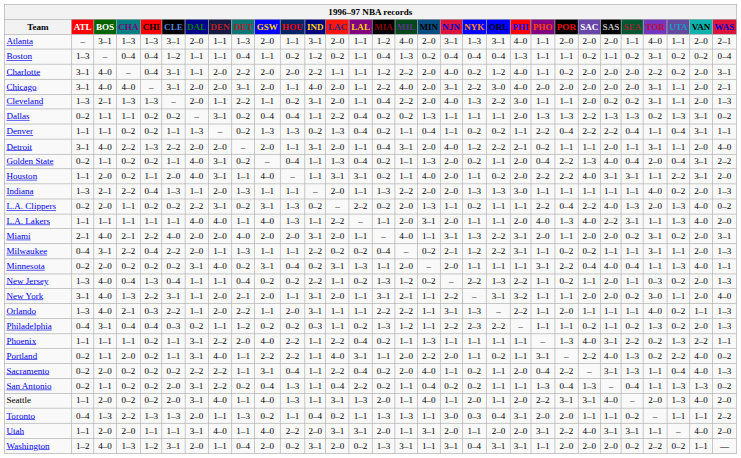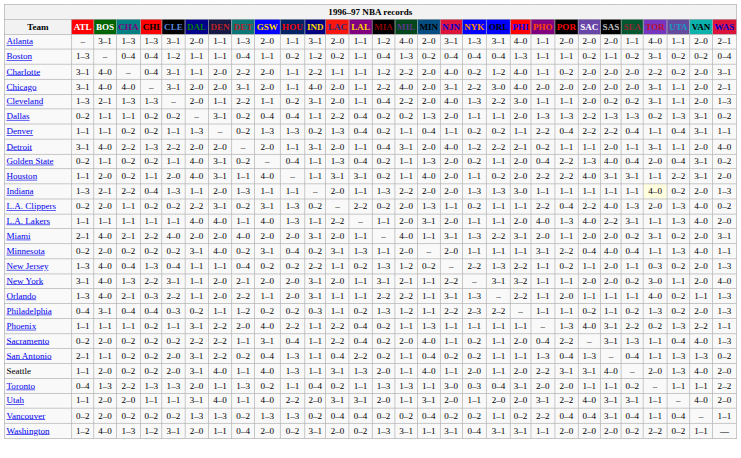 <table class="wikitable" style="font-size:90%; text-align:center;">
 <tr>
 <th colspan=30>1996–97 NBA records</th>
 </tr>
 <tr>
 <th width=100>Team</th>
 <th style="background:#FF0000;color:#FFFFFF;width=35">ATL</th>
 <th style="background:#006400;color:#FFFFFF;width=35">BOS</th>
 <th style="background:#008080;color:#800080;width=35">CHA</th>
 <th style="background:#FF0000;color:#000000;width=35">CHI</th>
 <th style="background:#000000;color:#5787DC;width=35">CLE</th>
 <th style="background:#00008B;color:#008000;width=35">DAL</th>
 <th style="background:#141A44;color:#BC2224;width=35">DEN</th>
 <th style="background:#0C7674;color:#BB222C;width=35">DET</th>
 <th style="background:#0000FF;color:#FFD700;width=35">GSW</th>
 <th style="background:#002366;color:#FF0000;width=35">HOU</th>
 <th style="background:#000080;color:#FFD700;width=35">IND</th>
 <th style="background:#F9160D;color:#1A2E8B;width=35">LAC</th>
 <th style="background:#800080;color:#FFD700;width=35">LAL</th>
 <th style="background:#000000;color:#8B0000;width=35">MIA</th>
 <th style="background:#00471B;color:#5C378A;width=35">MIL</th>
 <th style="background:#044D80;color:#000000;width=35">MIN</th>
 <th style="background:#DC143C;color:#0000CD;width=35">NJN</th>
 <th style="background:#0000FF;color:#FF8C00;width=35">NYK</th>
 <th style="background:#0000FF;color:#000000;width=35">ORL</th>
 <th style="background:#FF0000;color:#0000FF;width=35">PHI</th>
 <th style="background:#800080;color:#FF4500;width=35">PHO</th>
 <th style="background:#000000;color:#FF0000;width=35">POR</th>
 <th style="background:#6846A8;color:#FFFFFF;width=35">SAC</th>
 <th style="background:#000000;color:#C0C0C0;width=35">SAS</th>
 <th style="background:#005831;color:#992634;width=35">SEA</th>
 <th style="background:#7436BF;color:#BE0F34;width=35">TOR</th>
 <th style="background:#644A9C;color:#149BC7;width=35">UTA</th>
 <th style="background:#0CB2AC;color:#000000;width=35">VAN</th>
 <th style="background:#DC143C;color:#0000CD;width=35">WAS</th>
 </tr>
 <tr>
 <td style="text-align:left;"><a href='#'>Atlanta</a></td>
 <td>–</td>
 <td>3–1</td>
 <td>1–3</td>
 <td>1–3</td>
 <td>3–1</td>
 <td>2–0</td>
 <td>1–1</td>
 <td>1–3</td>
 <td>2–0</td>
 <td>1–1</td>
 <td>3–1</td>
 <td>2–0</td>
 <td>1–1</td>
 <td>1–2</td>
 <td>4–0</td>
 <td>2–0</td>
 <td>3–1</td>
 <td>1–3</td>
 <td>3–1</td>
 <td>4–0</td>
 <td>1–1</td>
 <td>2–0</td>
 <td>2–0</td>
 <td>2–0</td>
 <td>1–1</td>
 <td>4–0</td>
 <td>1–1</td>
 <td>2–0</td>
 <td>2–1</td>
 </tr>
 <tr>
 <td style="text-align:left;"><a href='#'>Boston</a></td>
 <td>1–3</td>
 <td>–</td>
 <td>0–4</td>
 <td>0–4</td>
 <td>1–2</td>
 <td>1–1</td>
 <td>1–1</td>
 <td>0–4</td>
 <td>1–1</td>
 <td>0–2</td>
 <td>1–2</td>
 <td>0–2</td>
 <td>1–1</td>
 <td>0–4</td>
 <td>1–3</td>
 <td>0–2</td>
 <td>0–4</td>
 <td>0–4</td>
 <td>0–4</td>
 <td>1–3</td>
 <td>1–1</td>
 <td>1–1</td>
 <td>0–2</td>
 <td>1–1</td>
 <td>0–2</td>
 <td>3–1</td>
 <td>0–2</td>
 <td>0–2</td>
 <td>0–4</td>
 </tr>
 <tr>
 <td style="text-align:left;"><a href='#'>Charlotte</a></td>
 <td>3–1</td>
 <td>4–0</td>
 <td>–</td>
 <td>0–4</td>
 <td>3–1</td>
 <td>1–1</td>
 <td>2–0</td>
 <td>2–2</td>
 <td>2–0</td>
-<td>2–0</td>
+<td>1–1</td>
 <td>2–2</td>
 <td>1–1</td>
 <td>1–1</td>
 <td>1–2</td>
 <td>2–2</td>
 <td>2–0</td>
 <td>4–0</td>
 <td>0–2</td>
 <td>1–2</td>
 <td>4–0</td>
 <td>1–1</td>
 <td>0–2</td>
 <td>2–0</td>
 <td>2–0</td>
 <td>2–0</td>
 <td>2–2</td>
 <td>0–2</td>
 <td>2–0</td>
 <td>3–1</td>
 </tr>
 <tr>
 <td style="text-align:left;"><a href='#'>Chicago</a></td>
 <td>3–1</td>
 <td>4–0</td>
 <td>4–0</td>
 <td>–</td>
 <td>3–1</td>
 <td>2–0</td>
 <td>2–0</td>
 <td>3–1</td>
 <td>2–0</td>
 <td>1–1</td>
 <td>4–0</td>
 <td>2–0</td>
 <td>1–1</td>
 <td>2–2</td>
 <td>4–0</td>
 <td>2–0</td>
 <td>3–1</td>
 <td>2–2</td>
 <td>3–0</td>
 <td>4–0</td>
 <td>2–0</td>
 <td>2–0</td>
 <td>2–0</td>
 <td>2–0</td>
 <td>2–0</td>
 <td>3–1</td>
 <td>1–1</td>
 <td>2–0</td>
 <td>2–1</td>
 </tr>
 <tr>
 <td style="text-align:left;"><a href='#'>Cleveland</a></td>
 <td>1–3</td>
 <td>2–1</td>
 <td>1–3</td>
 <td>1–3</td>
 <td>–</td>
 <td>2–0</td>
 <td>1–1</td>
 <td>2–2</td>
 <td>1–1</td>
 <td>0–2</td>
 <td>3–1</td>
 <td>2–0</td>
 <td>1–1</td>
 <td>0–4</td>
 <td>2–2</td>
 <td>2–0</td>
 <td>4–0</td>
 <td>1–3</td>
 <td>2–2</td>
 <td>3–0</td>
 <td>1–1</td>
 <td>1–1</td>
 <td>2–0</td>
 <td>0–2</td>
 <td>0–2</td>
 <td>3–1</td>
 <td>1–1</td>
 <td>2–0</td>
 <td>1–3</td>
 </tr>
 <tr>
 <td style="text-align:left;"><a href='#'>Dallas</a></td>
 <td>0–2</td>
 <td>1–1</td>
 <td>1–1</td>
 <td>0–2</td>
 <td>0–2</td>
 <td>–</td>
 <td>3–1</td>
 <td>0–2</td>
 <td>0–4</td>
 <td>0–4</td>
 <td>1–1</td>
 <td>2–2</td>
 <td>0–4</td>
 <td>0–2</td>
 <td>0–2</td>
 <td>1–3</td>
-<td>1–1</td>
+<td>2–0</td>
 <td>1–1</td>
 <td>1–1</td>
 <td>2–0</td>
 <td>1–3</td>
 <td>1–3</td>
 <td>2–2</td>
 <td>1–3</td>
 <td>1–3</td>
 <td>0–2</td>
 <td>1–3</td>
 <td>3–1</td>
 <td>0–2</td>
 </tr>
 <tr>
 <td style="text-align:left;"><a href='#'>Denver</a></td>
 <td>1–1</td>
 <td>1–1</td>
 <td>0–2</td>
 <td>0–2</td>
 <td>1–1</td>
 <td>1–3</td>
 <td>–</td>
 <td>0–2</td>
 <td>1–3</td>
 <td>1–3</td>
 <td>0–2</td>
 <td>1–3</td>
 <td>0–4</td>
 <td>0–2</td>
 <td>1–1</td>
 <td>0–4</td>
 <td>1–1</td>
 <td>0–2</td>
 <td>0–2</td>
 <td>1–1</td>
 <td>2–2</td>
 <td>0–4</td>
 <td>2–2</td>
 <td>2–2</td>
 <td>0–4</td>
 <td>1–1</td>
 <td>0–4</td>
 <td>3–1</td>
 <td>1–1</td>
 </tr>
 <tr>
 <td style="text-align:left;"><a href='#'>Detroit</a></td>
 <td>3–1</td>
 <td>4–0</td>
 <td>2–2</td>
 <td>1–3</td>
 <td>2–2</td>
 <td>2–0</td>
 <td>2–0</td>
 <td>–</td>
 <td>2–0</td>
 <td>1–1</td>
 <td>3–1</td>
 <td>2–0</td>
 <td>1–1</td>
 <td>0–4</td>
 <td>3–1</td>
 <td>2–0</td>
 <td>4–0</td>
 <td>1–2</td>
 <td>2–2</td>
 <td>2–1</td>
 <td>0–2</td>
 <td>1–1</td>
 <td>1–1</td>
 <td>2–0</td>
 <td>1–1</td>
 <td>3–1</td>
 <td>1–1</td>
 <td>2–0</td>
 <td>4–0</td>
 </tr>
 <tr>
 <td style="text-align:left;"><a href='#'>Golden State</a></td>
 <td>0–2</td>
 <td>1–1</td>
 <td>0–2</td>
 <td>0–2</td>
 <td>1–1</td>
 <td>4–0</td>
 <td>3–1</td>
 <td>0–2</td>
 <td>–</td>
 <td>0–4</td>
 <td>1–1</td>
 <td>1–3</td>
 <td>0–4</td>
 <td>0–2</td>
 <td>1–1</td>
 <td>1–3</td>
 <td>2–0</td>
 <td>0–2</td>
 <td>1–1</td>
 <td>2–0</td>
 <td>0–4</td>
 <td>2–2</td>
 <td>1–3</td>
 <td>4–0</td>
 <td>0–4</td>
 <td>2–0</td>
 <td>0–4</td>
 <td>3–1</td>
-<td>2–2</td>
+<td>0–2</td>
 </tr>
 <tr>
 <td style="text-align:left;"><a href='#'>Houston</a></td>
 <td>1–1</td>
 <td>2–0</td>
 <td>0–2</td>
 <td>1–1</td>
 <td>2–0</td>
 <td>4–0</td>
 <td>3–1</td>
 <td>1–1</td>
 <td>4–0</td>
 <td>–</td>
 <td>1–1</td>
 <td>3–1</td>
 <td>3–1</td>
 <td>0–2</td>
 <td>1–1</td>
 <td>4–0</td>
 <td>2–0</td>
 <td>1–1</td>
 <td>0–2</td>
 <td>2–0</td>
 <td>2–2</td>
 <td>2–2</td>
 <td>4–0</td>
 <td>3–1</td>
 <td>3–1</td>
 <td>1–1</td>
 <td>2–2</td>
 <td>3–1</td>
 <td>2–0</td>
 </tr>
 <tr>
 <td style="text-align:left;"><a href='#'>Indiana</a></td>
 <td>1–3</td>
 <td>2–1</td>
 <td>2–2</td>
 <td>0–4</td>
 <td>1–3</td>
 <td>1–1</td>
 <td>2–0</td>
 <td>1–3</td>
 <td>1–1</td>
 <td>1–1</td>
 <td>–</td>
 <td>2–0</td>
 <td>1–1</td>
 <td>1–3</td>
 <td>2–2</td>
 <td>2–0</td>
 <td>2–0</td>
 <td>1–3</td>
 <td>1–3</td>
 <td>3–0</td>
 <td>1–1</td>
 <td>1–1</td>
 <td>1–1</td>
 <td>1–1</td>
 <td>1–1</td>
-<td>4–0</td>
+<td style="background: lightyellow;">4–0</td>
 <td>0–2</td>
 <td>2–0</td>
 <td>1–3</td>
 </tr>
 <tr>
 <td style="text-align:left;"><a href='#'>L.A. Clippers</a></td>
 <td>0–2</td>
 <td>2–0</td>
 <td>1–1</td>
 <td>0–2</td>
 <td>0–2</td>
 <td>2–2</td>
 <td>3–1</td>
 <td>0–2</td>
 <td>3–1</td>
 <td>1–3</td>
 <td>0–2</td>
 <td>–</td>
 <td>2–2</td>
 <td>0–2</td>
 <td>2–0</td>
 <td>1–3</td>
 <td>1–1</td>
 <td>0–2</td>
 <td>1–1</td>
 <td>1–1</td>
 <td>2–2</td>
 <td>0–4</td>
 <td>2–2</td>
 <td>4–0</td>
 <td>1–3</td>
 <td>2–0</td>
 <td>1–3</td>
 <td>4–0</td>
 <td>0–2</td>
 </tr>
 <tr>
 <td style="text-align:left;"><a href='#'>L.A. Lakers</a></td>
 <td>1–1</td>
 <td>1–1</td>
 <td>1–1</td>
 <td>1–1</td>
 <td>1–1</td>
 <td>4–0</td>
 <td>4–0</td>
 <td>1–1</td>
 <td>4–0</td>
 <td>1–3</td>
 <td>1–1</td>
 <td>2–2</td>
 <td>–</td>
 <td>1–1</td>
 <td>2–0</td>
 <td>3–1</td>
 <td>2–0</td>
 <td>1–1</td>
 <td>1–1</td>
 <td>2–0</td>
 <td>4–0</td>
 <td>1–3</td>
 <td>4–0</td>
 <td>2–2</td>
 <td>3–1</td>
 <td>1–1</td>
 <td>1–3</td>
 <td>4–0</td>
 <td>2–0</td>
 </tr>
 <tr>
 <td style="text-align:left;"><a href='#'>Miami</a></td>
 <td>2–1</td>
 <td>4–0</td>
 <td>2–1</td>
 <td>2–2</td>
 <td>4–0</td>
 <td>2–0</td>
 <td>2–0</td>
 <td>4–0</td>
 <td>2–0</td>
 <td>2–0</td>
 <td>3–1</td>
 <td>2–0</td>
 <td>1–1</td>
 <td>–</td>
 <td>4–0</td>
 <td>1–1</td>
 <td>3–1</td>
 <td>1–3</td>
 <td>2–2</td>
 <td>3–1</td>
 <td>2–0</td>
 <td>1–1</td>
 <td>2–0</td>
 <td>2–0</td>
 <td>0–2</td>
 <td>3–1</td>
 <td>0–2</td>
 <td>2–0</td>
 <td>3–1</td>
 </tr>
 <tr>
-<td style="text-align:left;"><a href='#'>Milwaukee</a></td>
-<td>0–4</td>
-<td>3–1</td>
-<td>2–2</td>
-<td>0–4</td>
-<td>2–2</td>
-<td>2–0</td>
-<td>1–1</td>
-<td>1–3</td>
-<td>1–1</td>
-<td>1–1</td>
-<td>2–2</td>
-<td>0–2</td>
-<td>0–2</td>
-<td>0–4</td>
-<td>–</td>
-<td>0–2</td>
-<td>2–1</td>
-<td>1–2</td>
-<td>2–2</td>
-<td>3–1</td>
-<td>1–1</td>
-<td>0–2</td>
-<td>0–2</td>
-<td>1–1</td>
-<td>1–1</td>
-<td>3–1</td>
-<td>1–1</td>
-<td>2–0</td>
-<td>1–3</td>
-</tr>
-<tr>
 <td style="text-align:left;"><a href='#'>Minnesota</a></td>
 <td>0–2</td>
 <td>2–0</td>
 <td>0–2</td>
 <td>0–2</td>
 <td>0–2</td>
 <td>3–1</td>
 <td>4–0</td>
 <td>0–2</td>
 <td>3–1</td>
 <td>0–4</td>
 <td>0–2</td>
 <td>3–1</td>
 <td>1–3</td>
 <td>1–1</td>
 <td>2–0</td>
 <td>–</td>
 <td>2–0</td>
 <td>1–1</td>
 <td>1–1</td>
 <td>1–1</td>
 <td>3–1</td>
 <td>2–2</td>
 <td>0–4</td>
 <td>4–0</td>
 <td>0–4</td>
 <td>1–1</td>
 <td>1–3</td>
 <td>4–0</td>
 <td>1–1</td>
 </tr>
 <tr>
 <td style="text-align:left;"><a href='#'>New Jersey</a></td>
 <td>1–3</td>
 <td>4–0</td>
 <td>0–4</td>
 <td>1–3</td>
 <td>0–4</td>
 <td>1–1</td>
 <td>1–1</td>
 <td>0–4</td>
 <td>0–2</td>
 <td>0–2</td>
 <td>2–2</td>
 <td>1–1</td>
 <td>0–2</td>
 <td>1–3</td>
 <td>1–2</td>
 <td>0–2</td>
 <td>–</td>
 <td>2–2</td>
 <td>1–3</td>
 <td>2–2</td>
 <td>1–1</td>
 <td>0–2</td>
 <td>1–1</td>
 <td>2–0</td>
 <td>1–1</td>
 <td>0–3</td>
 <td>0–2</td>
 <td>2–0</td>
 <td>1–3</td>
 </tr>
 <tr>
 <td style="text-align:left;"><a href='#'>New York</a></td>
 <td>3–1</td>
 <td>4–0</td>
 <td>1–3</td>
 <td>2–2</td>
 <td>3–1</td>
 <td>1–1</td>
 <td>2–0</td>
 <td>2–1</td>
 <td>2–0</td>
-<td>1–1</td>
+<td>2–0</td>
 <td>3–1</td>
 <td>2–0</td>
 <td>1–1</td>
 <td>3–1</td>
 <td>2–1</td>
 <td>1–1</td>
 <td>2–2</td>
 <td>–</td>
 <td>3–1</td>
 <td>3–2</td>
 <td>1–1</td>
 <td>1–1</td>
 <td>2–0</td>
 <td>2–0</td>
 <td>0–2</td>
 <td>3–0</td>
 <td>1–1</td>
 <td>2–0</td>
 <td>4–0</td>
 </tr>
 <tr>
 <td style="text-align:left;"><a href='#'>Orlando</a></td>
 <td>1–3</td>
 <td>4–0</td>
 <td>2–1</td>
 <td>0–3</td>
 <td>2–2</td>
 <td>1–1</td>
 <td>2–0</td>
 <td>2–2</td>
 <td>1–1</td>
 <td>2–0</td>
 <td>3–1</td>
 <td>1–1</td>
 <td>1–1</td>
 <td>2–2</td>
 <td>2–2</td>
 <td>1–1</td>
 <td>3–1</td>
 <td>1–3</td>
 <td>–</td>
 <td>2–2</td>
 <td>1–1</td>
 <td>2–0</td>
 <td>1–1</td>
 <td>1–1</td>
 <td>1–1</td>
 <td>4–0</td>
 <td>0–2</td>
 <td>1–1</td>
 <td>1–3</td>
 </tr>
 <tr>
 <td style="text-align:left;"><a href='#'>Philadelphia</a></td>
 <td>0–4</td>
 <td>3–1</td>
 <td>0–4</td>
 <td>0–4</td>
 <td>0–3</td>
 <td>0–2</td>
 <td>1–1</td>
 <td>1–2</td>
 <td>0–2</td>
 <td>0–2</td>
 <td>0–3</td>
 <td>1–1</td>
 <td>0–2</td>
 <td>1–3</td>
 <td>1–2</td>
 <td>1–1</td>
 <td>2–2</td>
 <td>2–3</td>
 <td>2–2</td>
 <td>–</td>
 <td>1–1</td>
 <td>1–1</td>
 <td>0–2</td>
 <td>1–1</td>
 <td>0–2</td>
 <td>1–3</td>
 <td>0–2</td>
 <td>2–0</td>
 <td>1–3</td>
 </tr>
 <tr>
 <td style="text-align:left;"><a href='#'>Phoenix</a></td>
 <td>1–1</td>
 <td>1–1</td>
 <td>1–1</td>
 <td>0–2</td>
 <td>1–1</td>
 <td>3–1</td>
 <td>2–2</td>
 <td>2–0</td>
 <td>4–0</td>
 <td>2–2</td>
 <td>1–1</td>
 <td>2–2</td>
 <td>0–4</td>
 <td>0–2</td>
 <td>1–1</td>
 <td>1–3</td>
 <td>1–1</td>
 <td>1–1</td>
 <td>1–1</td>
 <td>1–1</td>
 <td>–</td>
 <td>1–3</td>
 <td>4–0</td>
 <td>3–1</td>
 <td>2–2</td>
 <td>0–2</td>
 <td>1–3</td>
 <td>2–2</td>
 <td>1–1</td>
 </tr>
 <tr>
-<td style="text-align:left;"><a href='#'>Portland</a></td>
-<td>0–2</td>
-<td>1–1</td>
-<td>2–0</td>
-<td>0–2</td>
-<td>1–1</td>
-<td>3–1</td>
-<td>4–0</td>
-<td>1–1</td>
-<td>2–2</td>
-<td>2–2</td>
-<td>1–1</td>
-<td>4–0</td>
-<td>3–1</td>
-<td>1–1</td>
-<td>2–0</td>
-<td>2–2</td>
-<td>2–0</td>
-<td>1–1</td>
-<td>0–2</td>
-<td>1–1</td>
-<td>3–1</td>
-<td>–</td>
-<td>2–2</td>
-<td>4–0</td>
-<td>1–3</td>
-<td>0–2</td>
-<td>2–2</td>
-<td>4–0</td>
-<td>0–2</td>
-</tr>
-<tr>
 <td style="text-align:left;"><a href='#'>Sacramento</a></td>
 <td>0–2</td>
 <td>2–0</td>
 <td>0–2</td>
 <td>0–2</td>
 <td>0–2</td>
 <td>2–2</td>
 <td>2–2</td>
 <td>1–1</td>
 <td>3–1</td>
 <td>0–4</td>
 <td>1–1</td>
 <td>2–2</td>
 <td>0–4</td>
 <td>0–2</td>
 <td>2–0</td>
 <td>4–0</td>
 <td>1–1</td>
 <td>0–2</td>
 <td>1–1</td>
 <td>2–0</td>
 <td>0–4</td>
 <td>2–2</td>
 <td>–</td>
 <td>3–1</td>
 <td>1–3</td>
 <td>1–1</td>
 <td>0–4</td>
 <td>4–0</td>
 <td>1–3</td>
 </tr>
 <tr>
 <td style="text-align:left;"><a href='#'>San Antonio</a></td>
-<td>0–2</td>
+<td>2–1</td>
 <td>1–1</td>
 <td>0–2</td>
 <td>0–2</td>
 <td>2–0</td>
 <td>3–1</td>
 <td>2–2</td>
 <td>0–2</td>
 <td>0–4</td>
 <td>1–3</td>
 <td>1–1</td>
 <td>0–4</td>
 <td>2–2</td>
 <td>0–2</td>
 <td>1–1</td>
 <td>0–4</td>
 <td>0–2</td>
 <td>0–2</td>
 <td>1–1</td>
 <td>1–1</td>
 <td>1–3</td>
 <td>0–4</td>
 <td>1–3</td>
 <td>–</td>
 <td>0–4</td>
 <td>1–1</td>
 <td>1–3</td>
 <td>1–3</td>
 <td>0–2</td>
 </tr>
 <tr>
 <td style="text-align:left;">Seattle</td>
 <td>1–1</td>
 <td>2–0</td>
 <td>0–2</td>
 <td>0–2</td>
 <td>2–0</td>
 <td>3–1</td>
 <td>4–0</td>
 <td>1–1</td>
 <td>4–0</td>
 <td>1–3</td>
 <td>1–1</td>
 <td>3–1</td>
 <td>1–3</td>
 <td>2–0</td>
 <td>1–1</td>
 <td>4–0</td>
 <td>1–1</td>
 <td>2–0</td>
 <td>1–1</td>
 <td>2–0</td>
 <td>2–2</td>
 <td>3–1</td>
 <td>3–1</td>
 <td>4–0</td>
 <td>–</td>
 <td>2–0</td>
 <td>1–3</td>
 <td>4–0</td>
 <td>2–0</td>
 </tr>
 <tr>
 <td style="text-align:left;"><a href='#'>Toronto</a></td>
 <td>0–4</td>
 <td>1–3</td>
 <td>2–2</td>
 <td>1–3</td>
 <td>1–3</td>
 <td>2–0</td>
 <td>1–1</td>
 <td>1–3</td>
 <td>0–2</td>
 <td>1–1</td>
 <td>0–4</td>
 <td>0–2</td>
 <td>1–1</td>
 <td>1–3</td>
 <td>1–3</td>
 <td>1–1</td>
 <td>3–0</td>
 <td>0–3</td>
 <td>0–4</td>
 <td>3–1</td>
 <td>2–0</td>
 <td>2–0</td>
 <td>1–1</td>
 <td>1–1</td>
 <td>0–2</td>
 <td>–</td>
 <td>1–1</td>
 <td>1–1</td>
 <td>2–2</td>
 </tr>
 <tr>
 <td style="text-align:left;"><a href='#'>Utah</a></td>
 <td>1–1</td>
 <td>2–0</td>
 <td>2–0</td>
 <td>1–1</td>
 <td>1–1</td>
 <td>3–1</td>
 <td>4–0</td>
 <td>1–1</td>
 <td>4–0</td>
 <td>2–2</td>
 <td>2–0</td>
 <td>3–1</td>
 <td>3–1</td>
 <td>2–0</td>
 <td>1–1</td>
 <td>3–1</td>
 <td>2–0</td>
 <td>1–1</td>
 <td>2–0</td>
 <td>2–0</td>
 <td>3–1</td>
 <td>2–2</td>
 <td>4–0</td>
 <td>3–1</td>
 <td>3–1</td>
 <td>1–1</td>
 <td>–</td>
 <td>4–0</td>
 <td>2–0</td>
 </tr>
 <tr>
+<td style="text-align:left;"><a href='#'>Vancouver</a></td>
+<td>0–2</td>
+<td>2–0</td>
+<td>0–2</td>
+<td>0–2</td>
+<td>0–2</td>
+<td>1–3</td>
+<td>1–3</td>
+<td>0–2</td>
+<td>1–3</td>
+<td>1–3</td>
+<td>0–2</td>
+<td>0–4</td>
+<td>0–4</td>
+<td>0–2</td>
+<td>0–2</td>
+<td>0–4</td>
+<td>0–2</td>
+<td>0–2</td>
+<td>1–1</td>
+<td>0–2</td>
+<td>2–2</td>
+<td>0–4</td>
+<td>0–4</td>
+<td>3–1</td>
+<td>0–4</td>
+<td>1–1</td>
+<td>0–4</td>
+<td>–</td>
+<td>1–1</td>
+</tr>
+<tr>
 <td style="text-align:left;"><a href='#'>Washington</a></td>
 <td>1–2</td>
 <td>4–0</td>
 <td>1–3</td>
 <td>1–2</td>
 <td>3–1</td>
 <td>2–0</td>
 <td>1–1</td>
 <td>0–4</td>
 <td>2–0</td>
 <td>0–2</td>
 <td>3–1</td>
 <td>2–0</td>
 <td>0–2</td>
 <td>1–3</td>
 <td>3–1</td>
 <td>1–1</td>
 <td>3–1</td>
 <td>0–4</td>
 <td>3–1</td>
 <td>3–1</td>
 <td>1–1</td>
 <td>2–0</td>
 <td>2–0</td>
 <td>2–0</td>
 <td>0–2</td>
 <td>2–2</td>
 <td>0–2</td>
 <td>1–1</td>
 <td>—</td>
 </tr>
 </table>
